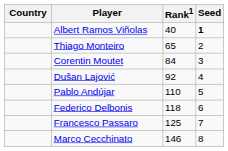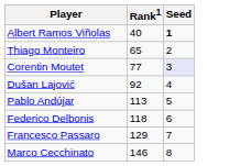 <table class="sortable wikitable">
 <tr>
-<th width="70">Country</th>
 <th width="175">Player</th>
 <th>Rank<sup>1</sup></th>
 <th>Seed</th>
 </tr>
 <tr>
-<td></td>
 <td><a href='#'>Albert Ramos Viñolas</a></td>
 <td>40</td>
 <td><strong>1</strong></td>
 </tr>
 <tr>
-<td></td>
 <td><a href='#'>Thiago Monteiro</a></td>
 <td>65</td>
 <td>2</td>
 </tr>
 <tr>
-<td></td>
 <td><a href='#'>Corentin Moutet</a></td>
-<td>84</td>
-<td>3</td>
+<td>77</td>
+<td style="background: lavender;">3</td>
 </tr>
 <tr>
-<td></td>
 <td><a href='#'>Dušan Lajović</a></td>
 <td>92</td>
 <td>4</td>
 </tr>
 <tr>
-<td></td>
 <td><a href='#'>Pablo Andújar</a></td>
-<td>110</td>
+<td>113</td>
 <td>5</td>
 </tr>
 <tr>
-<td></td>
 <td><a href='#'>Federico Delbonis</a></td>
 <td>118</td>
 <td>6</td>
 </tr>
 <tr>
-<td></td>
 <td><a href='#'>Francesco Passaro</a></td>
-<td>125</td>
+<td>129</td>
 <td>7</td>
 </tr>
 <tr>
-<td></td>
 <td><a href='#'>Marco Cecchinato</a></td>
 <td>146</td>
 <td>8</td>
 </tr>
 </table>
